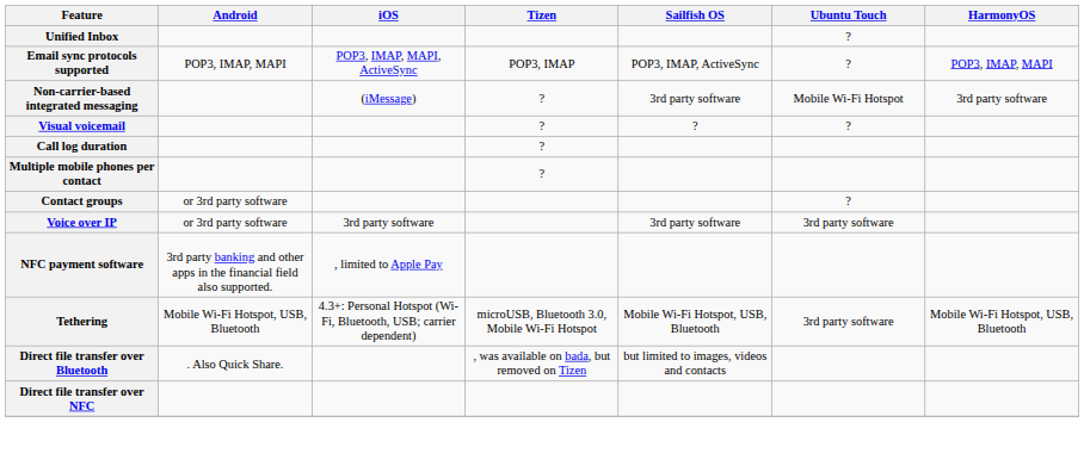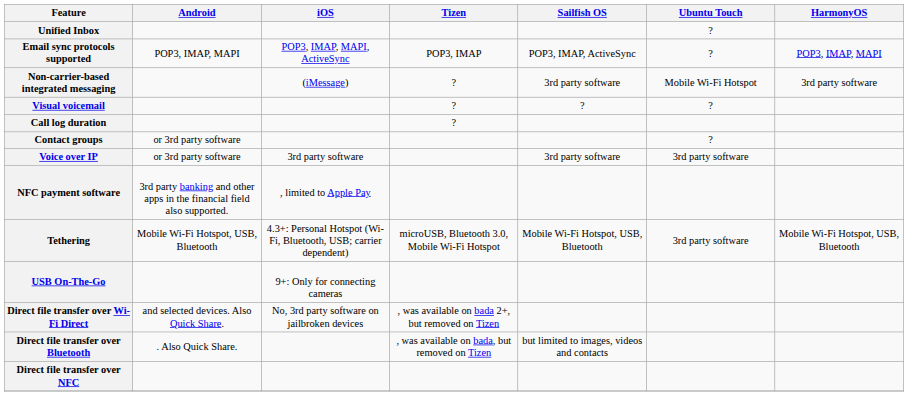 <table class="wikitable" style="font-size:90%; text-align: center; width: auto">
 <tr>
 <th width="10%">Feature</th>
 <th width="10%"><a href='#'>Android</a></th>
 <th width="10%"><a href='#'>iOS</a></th>
 <th width="10%"><a href='#'>Tizen</a></th>
 <th width="10%"><a href='#'>Sailfish OS</a></th>
 <th width="10%"><a href='#'>Ubuntu Touch</a></th>
 <th width="10%"><a href='#'>HarmonyOS</a></th>
 </tr>
 <tr>
 <th>Unified Inbox</th>
 <td></td>
 <td></td>
 <td></td>
 <td></td>
 <td>?</td>
 <td></td>
 </tr>
 <tr>
 <th>Email sync protocols supported</th>
 <td>POP3, IMAP, MAPI</td>
 <td><a href='#'>POP3</a>, <a href='#'>IMAP</a>, <a href='#'>MAPI</a>, <a href='#'>ActiveSync</a></td>
 <td>POP3, IMAP</td>
 <td>POP3, IMAP, ActiveSync</td>
 <td>?</td>
 <td><a href='#'>POP3</a>, <a href='#'>IMAP</a>, <a href='#'>MAPI</a></td>
 </tr>
 <tr>
 <th>Non-carrier-based integrated messaging</th>
 <td></td>
 <td> (<a href='#'>iMessage</a>)</td>
 <td>?</td>
 <td> 3rd party software</td>
 <td>Mobile Wi-Fi Hotspot</td>
 <td> 3rd party software</td>
 </tr>
 <tr>
 <th><a href='#'>Visual voicemail</a></th>
 <td></td>
 <td></td>
 <td>?</td>
 <td>?</td>
 <td>?</td>
 <td></td>
 </tr>
 <tr>
 <th>Call log duration</th>
 <td></td>
 <td></td>
 <td>?</td>
 <td></td>
 <td></td>
 <td></td>
 </tr>
 <tr>
-<th>Multiple mobile phones per contact</th>
-<td></td>
-<td></td>
-<td>?</td>
-<td></td>
-<td></td>
-<td></td>
-</tr>
-<tr>
 <th>Contact groups</th>
 <td> or 3rd party software</td>
 <td></td>
 <td></td>
 <td></td>
 <td>?</td>
 <td></td>
 </tr>
 <tr>
 <th><a href='#'>Voice over IP</a></th>
 <td> or 3rd party software</td>
 <td> 3rd party software</td>
 <td></td>
 <td> 3rd party software</td>
 <td> 3rd party software</td>
 <td></td>
 </tr>
 <tr>
 <th>NFC payment software</th>
 <td><br>3rd party <a href='#'>banking</a> and other apps in the financial field also supported.</td>
 <td>, limited to <a href='#'>Apple Pay</a></td>
 <td></td>
 <td></td>
 <td></td>
 <td></td>
 </tr>
 <tr>
 <th>Tethering</th>
 <td>Mobile Wi-Fi Hotspot, USB, Bluetooth</td>
 <td>4.3+: Personal Hotspot (Wi-Fi, Bluetooth, USB; carrier dependent)</td>
 <td>microUSB, Bluetooth 3.0, Mobile Wi-Fi Hotspot</td>
 <td>Mobile Wi-Fi Hotspot, USB, Bluetooth</td>
 <td> 3rd party software</td>
 <td>Mobile Wi-Fi Hotspot, USB, Bluetooth</td>
 </tr>
 <tr>
+<th><a href='#'>USB On-The-Go</a></th>
+<td></td>
+<td><br>9+: Only for connecting cameras</td>
+<td></td>
+<td></td>
+<td></td>
+<td></td>
+</tr>
+<tr>
+<th>Direct file transfer over <a href='#'>Wi-Fi Direct</a></th>
+<td> and selected devices. Also <a href='#'>Quick Share</a>.</td>
+<td>No, 3rd party software on jailbroken devices</td>
+<td>, was available on <a href='#'>bada</a> 2+, but removed on <a href='#'>Tizen</a></td>
+<td></td>
+<td></td>
+<td></td>
+</tr>
+<tr>
 <th>Direct file transfer over <a href='#'>Bluetooth</a></th>
 <td>. Also Quick Share.</td>
 <td></td>
 <td>, was available on <a href='#'>bada</a>, but removed on <a href='#'>Tizen</a></td>
 <td> but limited to images, videos and contacts</td>
 <td></td>
 <td></td>
 </tr>
 <tr>
 <th>Direct file transfer over <a href='#'>NFC</a></th>
 <td></td>
 <td></td>
 <td></td>
 <td></td>
 <td></td>
 <td></td>
 </tr>
 <tr>
 </tr>
 </table>
